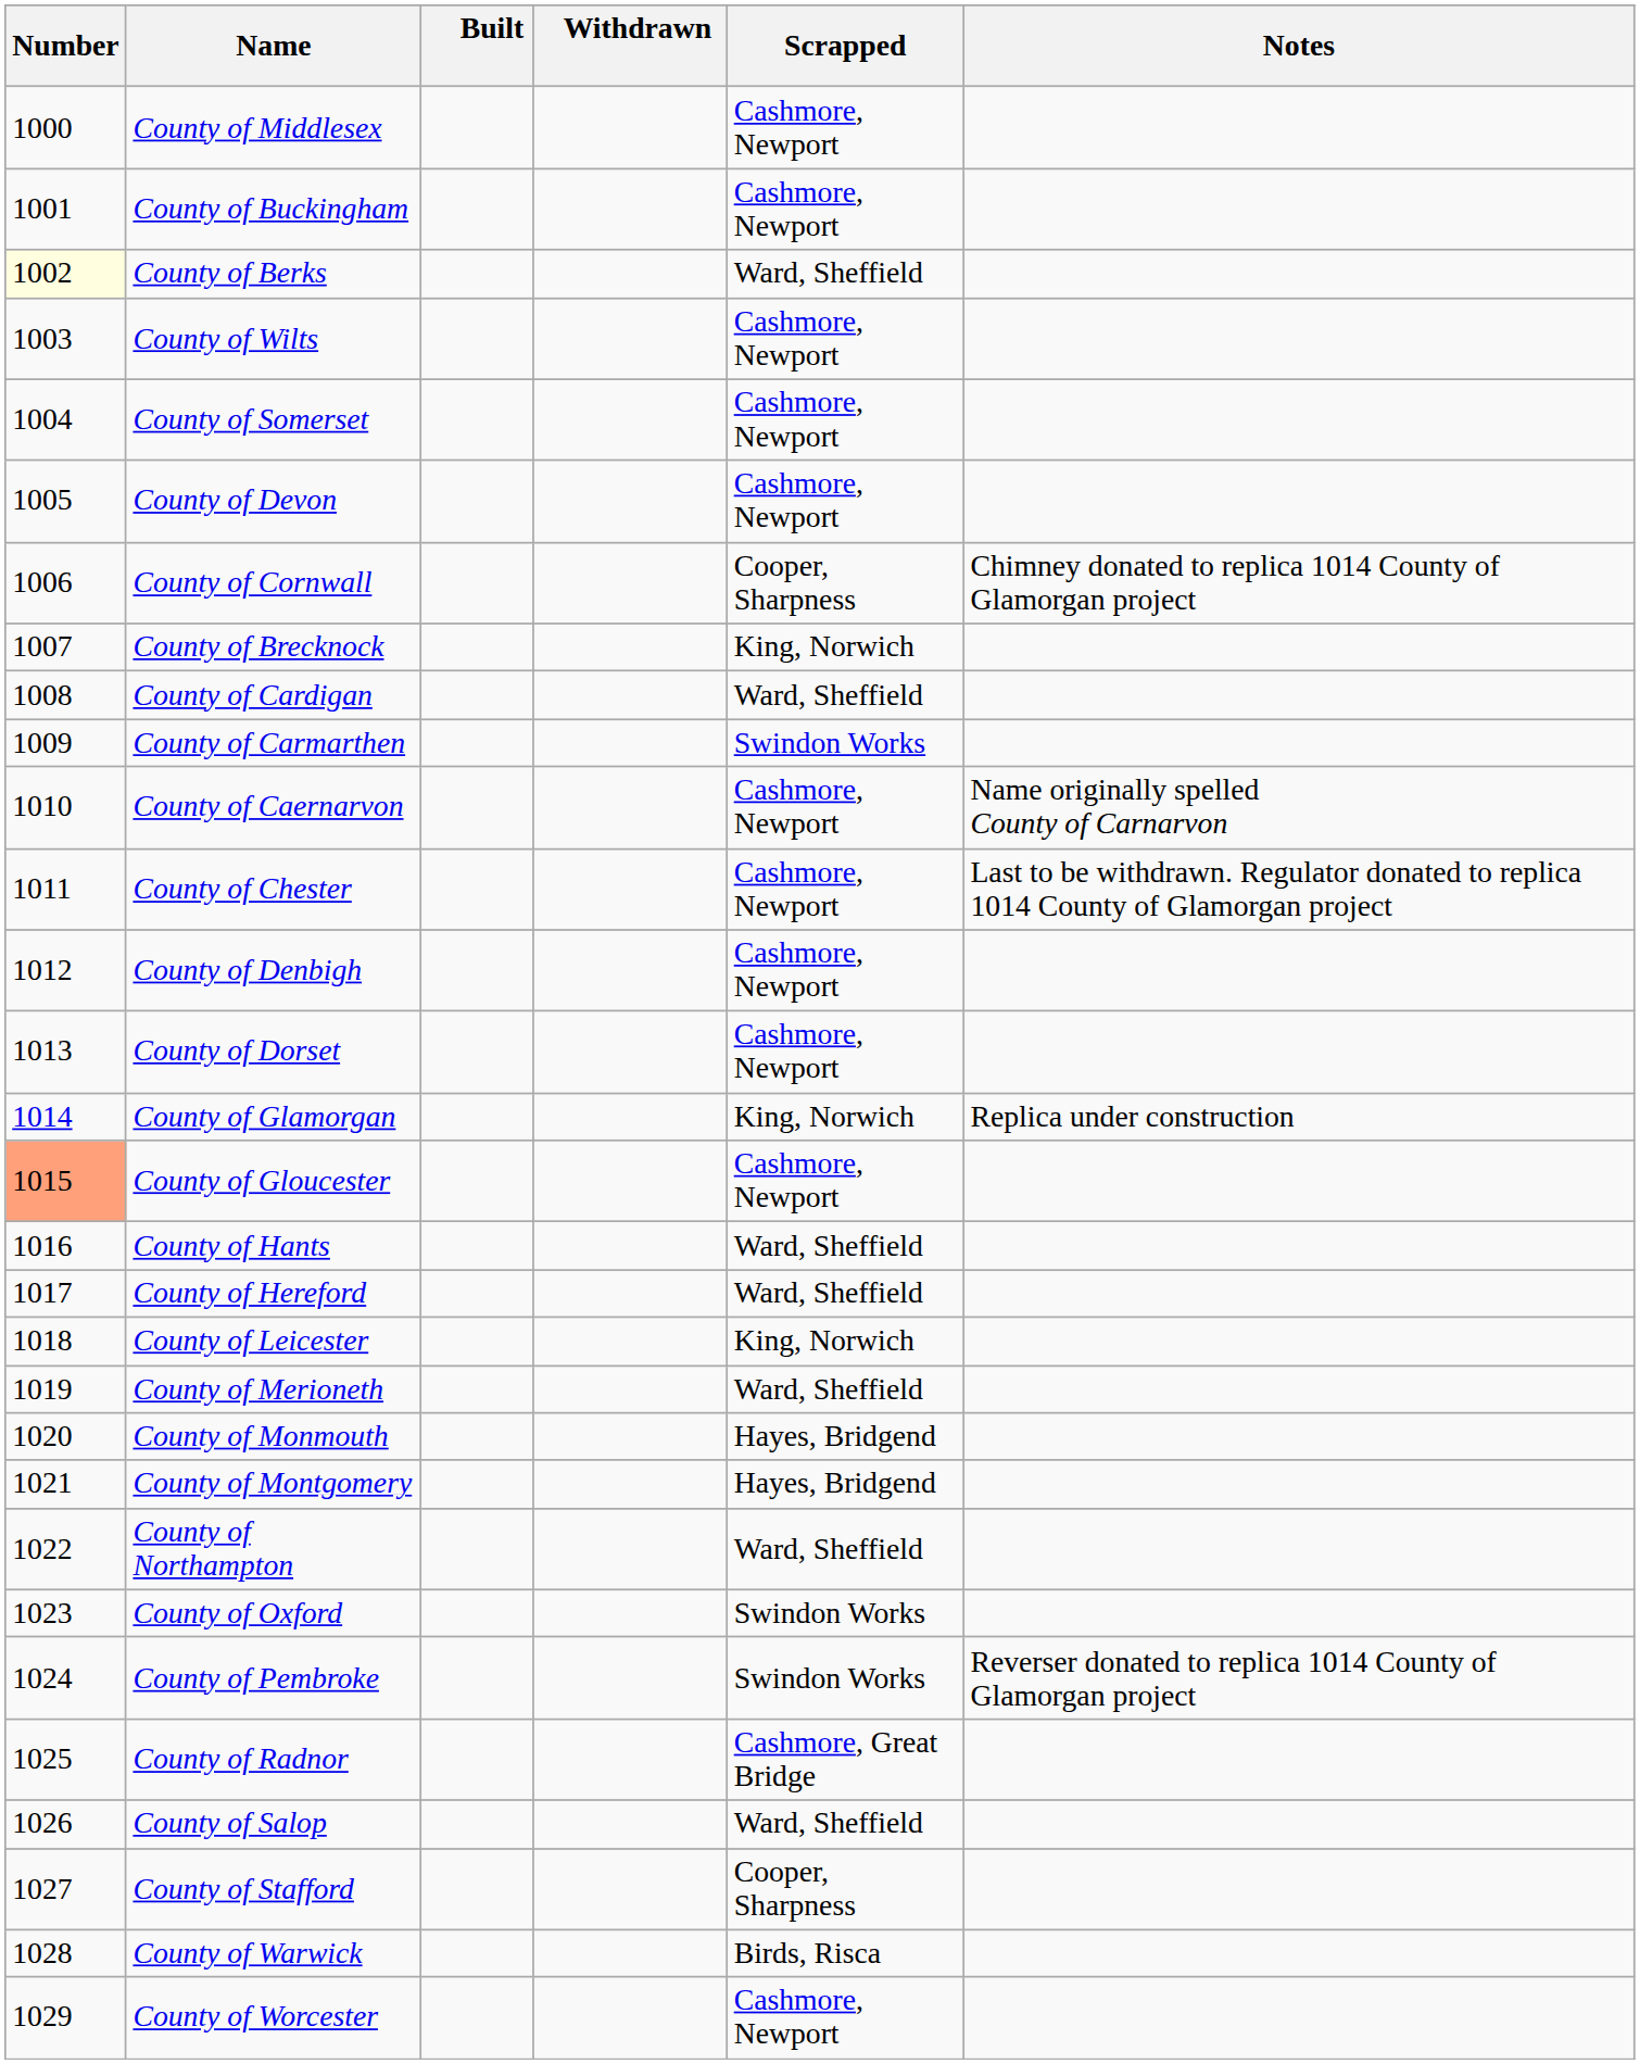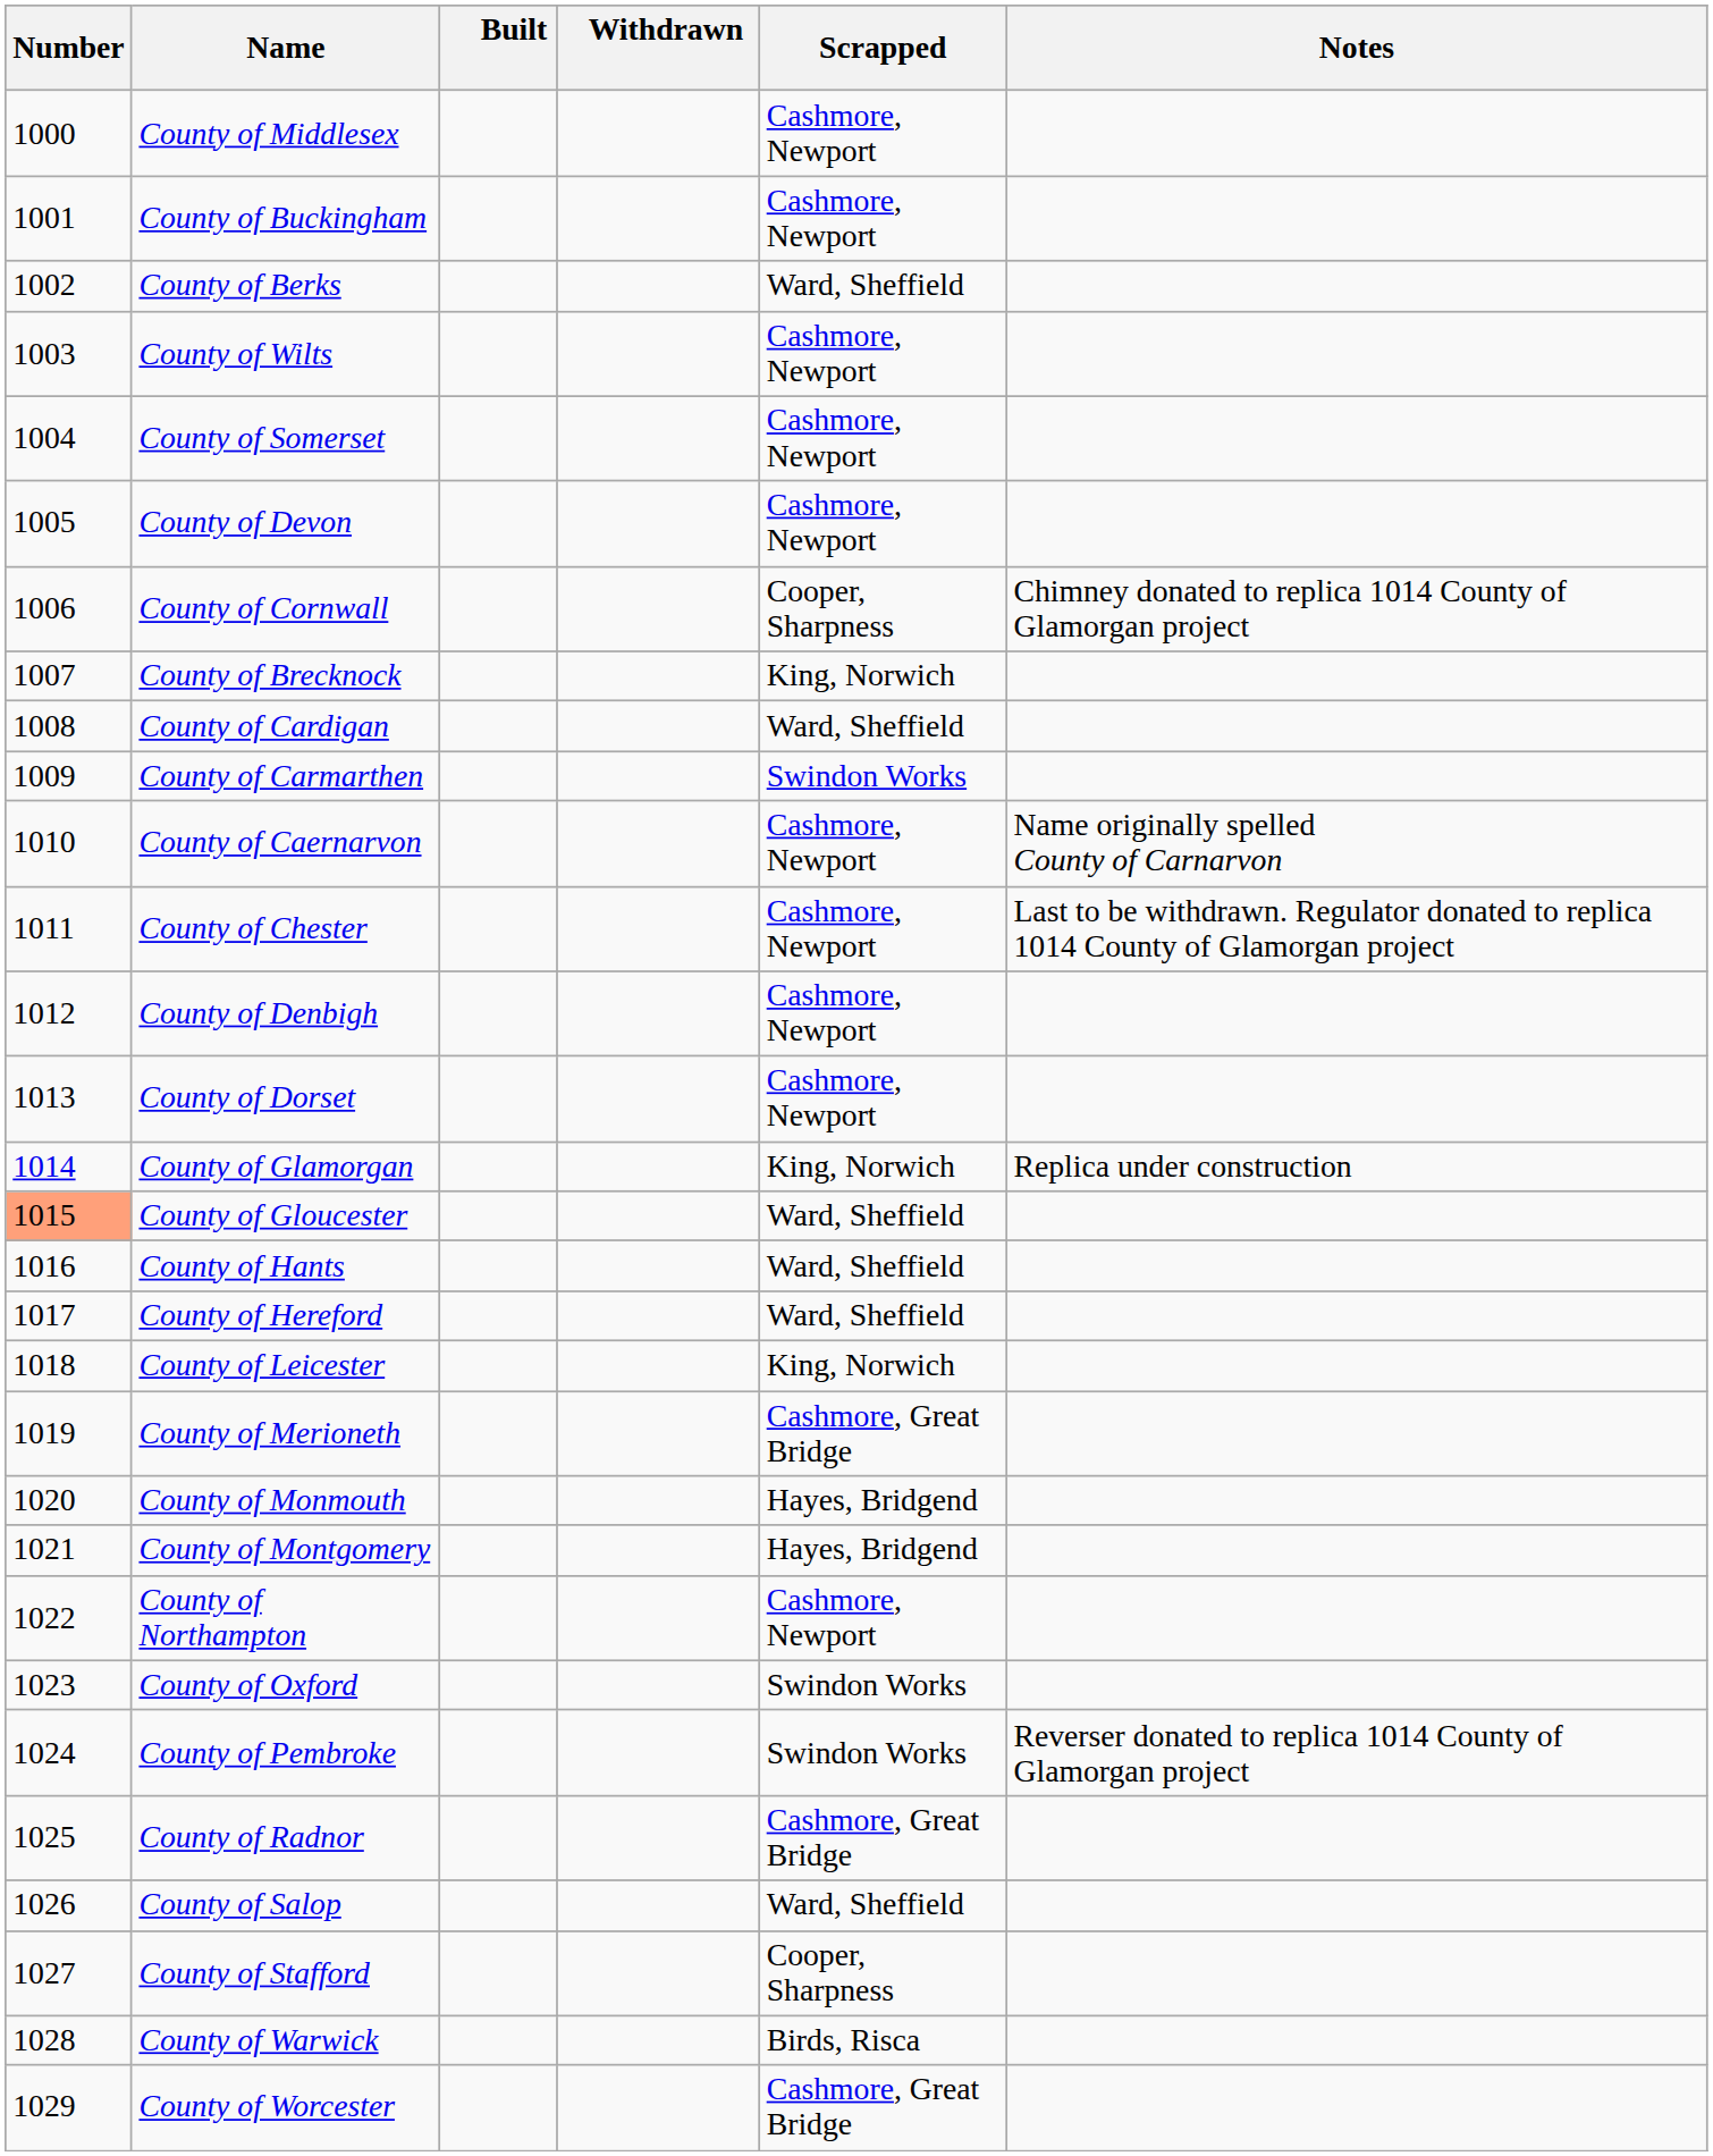 <table class="wikitable collapsible sortable">
 <tr>
 <th>Number</th>
 <th>Name</th>
 <th>    Built    </th>
 <th>   Withdrawn   </th>
 <th>Scrapped</th>
 <th>Notes</th>
 </tr>
 <tr>
 <td>1000</td>
 <td><em><a href='#'>County of Middlesex</a></em></td>
 <td></td>
 <td></td>
 <td><a href='#'>Cashmore</a>, Newport</td>
 <td></td>
 </tr>
 <tr>
 <td>1001</td>
 <td><em><a href='#'>County of Buckingham</a></em></td>
 <td></td>
 <td></td>
 <td><a href='#'>Cashmore</a>, Newport</td>
 <td></td>
 </tr>
 <tr>
-<td style="background: lightyellow;">1002</td>
+<td>1002</td>
 <td><em><a href='#'>County of Berks</a></em></td>
 <td></td>
 <td></td>
 <td>Ward, Sheffield</td>
 <td></td>
 </tr>
 <tr>
 <td>1003</td>
 <td><em><a href='#'>County of Wilts</a></em></td>
 <td></td>
 <td></td>
 <td><a href='#'>Cashmore</a>, Newport</td>
 <td></td>
 </tr>
 <tr>
 <td>1004</td>
 <td><em><a href='#'>County of Somerset</a></em></td>
 <td></td>
 <td></td>
 <td><a href='#'>Cashmore</a>, Newport</td>
 <td></td>
 </tr>
 <tr>
 <td>1005</td>
 <td><em><a href='#'>County of Devon</a></em></td>
 <td></td>
 <td></td>
 <td><a href='#'>Cashmore</a>, Newport</td>
 <td></td>
 </tr>
 <tr>
 <td>1006</td>
 <td><em><a href='#'>County of Cornwall</a></em></td>
 <td></td>
 <td></td>
 <td>Cooper, Sharpness</td>
 <td>Chimney donated to replica 1014 County of Glamorgan project</td>
 </tr>
 <tr>
 <td>1007</td>
 <td><em><a href='#'>County of Brecknock</a></em></td>
 <td></td>
 <td></td>
 <td>King, Norwich</td>
 <td></td>
 </tr>
 <tr>
 <td>1008</td>
 <td><em><a href='#'>County of Cardigan</a></em></td>
 <td></td>
 <td></td>
 <td>Ward, Sheffield</td>
 <td></td>
 </tr>
 <tr>
 <td>1009</td>
 <td><em><a href='#'>County of Carmarthen</a></em></td>
 <td></td>
 <td></td>
 <td><a href='#'>Swindon Works</a></td>
 <td></td>
 </tr>
 <tr>
 <td>1010</td>
 <td><em><a href='#'>County of Caernarvon</a></em></td>
 <td></td>
 <td></td>
 <td><a href='#'>Cashmore</a>, Newport</td>
 <td>Name originally spelled<br><em>County of Carnarvon</em></td>
 </tr>
 <tr>
 <td>1011</td>
 <td><em><a href='#'>County of Chester</a></em></td>
 <td></td>
 <td></td>
 <td><a href='#'>Cashmore</a>, Newport</td>
 <td>Last to be withdrawn. Regulator donated to replica 1014 County of Glamorgan project</td>
 </tr>
 <tr>
 <td>1012</td>
 <td><em><a href='#'>County of Denbigh</a></em></td>
 <td></td>
 <td></td>
 <td><a href='#'>Cashmore</a>, Newport</td>
 <td></td>
 </tr>
 <tr>
 <td>1013</td>
 <td><em><a href='#'>County of Dorset</a></em></td>
 <td></td>
 <td></td>
 <td><a href='#'>Cashmore</a>, Newport</td>
 <td></td>
 </tr>
 <tr>
 <td><a href='#'>1014</a></td>
 <td><em><a href='#'>County of Glamorgan</a></em></td>
 <td></td>
 <td></td>
 <td>King, Norwich</td>
 <td>Replica under construction</td>
 </tr>
 <tr>
 <td style="background: lightsalmon;">1015</td>
 <td><em><a href='#'>County of Gloucester</a></em></td>
 <td></td>
 <td></td>
-<td><a href='#'>Cashmore</a>, Newport</td>
+<td>Ward, Sheffield</td>
 <td></td>
 </tr>
 <tr>
 <td>1016</td>
 <td><em><a href='#'>County of Hants</a></em></td>
 <td></td>
 <td></td>
 <td>Ward, Sheffield</td>
 <td></td>
 </tr>
 <tr>
 <td>1017</td>
 <td><em><a href='#'>County of Hereford</a></em></td>
 <td></td>
 <td></td>
 <td>Ward, Sheffield</td>
 <td></td>
 </tr>
 <tr>
 <td>1018</td>
 <td><em><a href='#'>County of Leicester</a></em></td>
 <td></td>
 <td></td>
 <td>King, Norwich</td>
 <td></td>
 </tr>
 <tr>
 <td>1019</td>
 <td><em><a href='#'>County of Merioneth</a></em></td>
 <td></td>
 <td></td>
-<td>Ward, Sheffield</td>
+<td><a href='#'>Cashmore</a>, Great Bridge</td>
 <td></td>
 </tr>
 <tr>
 <td>1020</td>
 <td><em><a href='#'>County of Monmouth</a></em></td>
 <td></td>
 <td></td>
 <td>Hayes, Bridgend</td>
 <td></td>
 </tr>
 <tr>
 <td>1021</td>
 <td><em><a href='#'>County of Montgomery</a></em></td>
 <td></td>
 <td></td>
 <td>Hayes, Bridgend</td>
 <td></td>
 </tr>
 <tr>
 <td>1022</td>
 <td><em><a href='#'>County of Northampton</a></em></td>
 <td></td>
 <td></td>
-<td>Ward, Sheffield</td>
+<td><a href='#'>Cashmore</a>, Newport</td>
 <td></td>
 </tr>
 <tr>
 <td>1023</td>
 <td><em><a href='#'>County of Oxford</a></em></td>
 <td></td>
 <td></td>
 <td>Swindon Works</td>
 <td></td>
 </tr>
 <tr>
 <td>1024</td>
 <td><em><a href='#'>County of Pembroke</a></em></td>
 <td></td>
 <td></td>
 <td>Swindon Works</td>
 <td>Reverser donated to replica 1014 County of Glamorgan project</td>
 </tr>
 <tr>
 <td>1025</td>
 <td><em><a href='#'>County of Radnor</a></em></td>
 <td></td>
 <td></td>
 <td><a href='#'>Cashmore</a>, Great Bridge</td>
 <td></td>
 </tr>
 <tr>
 <td>1026</td>
 <td><em><a href='#'>County of Salop</a></em></td>
 <td></td>
 <td></td>
 <td>Ward, Sheffield</td>
 <td></td>
 </tr>
 <tr>
 <td>1027</td>
 <td><em><a href='#'>County of Stafford</a></em></td>
 <td></td>
 <td></td>
 <td>Cooper, Sharpness</td>
 <td></td>
 </tr>
 <tr>
 <td>1028</td>
 <td><em><a href='#'>County of Warwick</a></em></td>
 <td></td>
 <td></td>
 <td>Birds, Risca</td>
 <td></td>
 </tr>
 <tr>
 <td>1029</td>
 <td><em><a href='#'>County of Worcester</a></em></td>
 <td></td>
 <td></td>
-<td><a href='#'>Cashmore</a>, Newport</td>
+<td><a href='#'>Cashmore</a>, Great Bridge</td>
 <td></td>
 </tr>
 <tr>
 </tr>
 </table>
